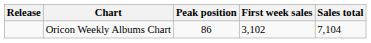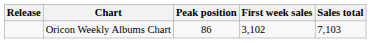 <table class="wikitable">
 <tr>
 <th>Release</th>
 <th>Chart</th>
 <th>Peak position</th>
 <th>First week sales</th>
 <th>Sales total</th>
 </tr>
 <tr>
 <td></td>
 <td>Oricon Weekly Albums Chart</td>
 <td align="center">86</td>
 <td>3,102</td>
-<td>7,104</td>
+<td>7,103</td>
 </tr>
 </table>
